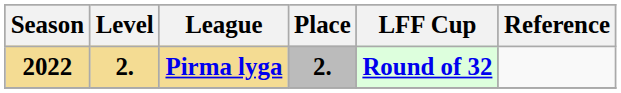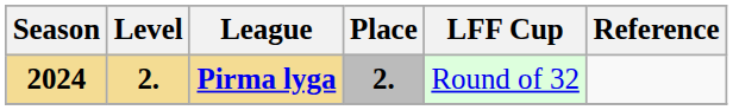 <table class="wikitable" style="font-size:90%;">
 <tr>
 <th>Season</th>
 <th>Level</th>
 <th>League</th>
 <th>Place</th>
 <th>LFF Cup</th>
 <th>Reference</th>
 </tr>
 <tr>
-<td bgcolor="#F4DC93" style="text-align:center;"><strong>2022</strong></td>
+<td bgcolor="#F4DC93" style="text-align:center;"><strong>2024</strong></td>
 <td bgcolor="#F4DC93" style="text-align:center;"><strong>2.</strong></td>
 <td bgcolor="#F4DC93" style="text-align:center;"><strong><a href='#'>Pirma lyga</a></strong></td>
 <td bgcolor="#BBBBBB" style="text-align:center;"><strong>2.</strong></td>
-<td bgcolor="#DDFFDD" style="text-align:center;"><strong><a href='#'>Round of 32</a></strong></td>
+<td bgcolor="#DDFFDD" style="text-align:center;"><a href='#'>Round of 32</a></td>
 <td></td>
 </tr>
 <tr>
 </tr>
 </table>
